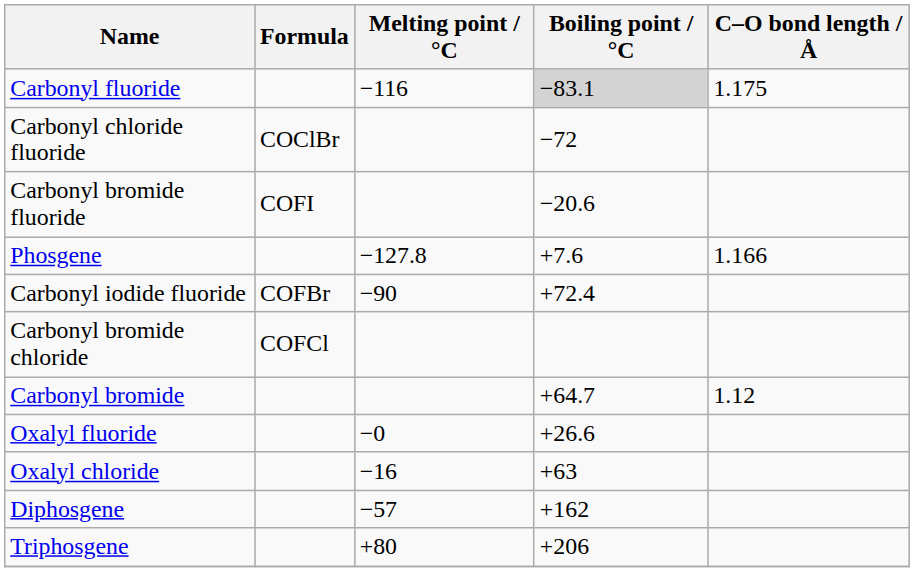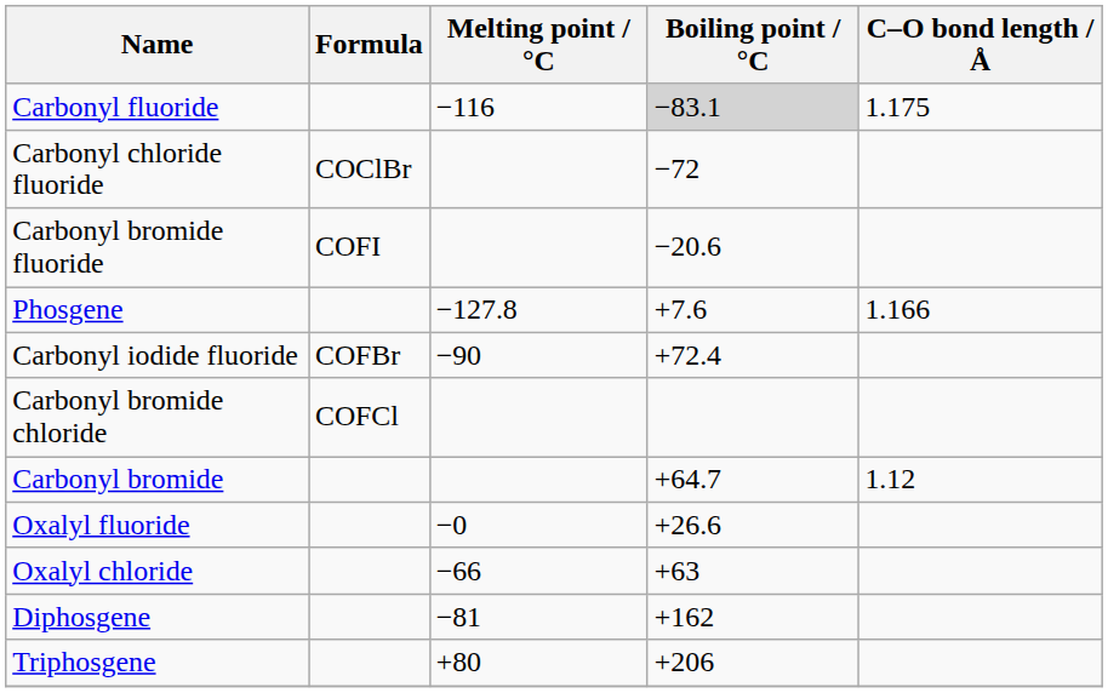 <table class="wikitable" style="text-align:left;">
 <tr>
 <th>Name</th>
 <th>Formula</th>
 <th>Melting point / °C</th>
 <th>Boiling point / °C</th>
 <th>C–O bond length / Å</th>
 </tr>
 <tr>
 <td><a href='#'>Carbonyl fluoride</a></td>
 <td></td>
 <td>−116</td>
 <td style="background: lightgrey;">−83.1</td>
 <td>1.175</td>
 </tr>
 <tr>
 <td>Carbonyl chloride fluoride</td>
 <td>COClBr</td>
 <td></td>
 <td>−72</td>
 <td></td>
 </tr>
 <tr>
 <td>Carbonyl bromide fluoride</td>
 <td>COFI</td>
 <td></td>
 <td>−20.6</td>
 <td></td>
 </tr>
 <tr>
 <td><a href='#'>Phosgene</a></td>
 <td></td>
 <td>−127.8</td>
 <td>+7.6</td>
 <td>1.166</td>
 </tr>
 <tr>
 <td>Carbonyl iodide fluoride</td>
 <td>COFBr</td>
 <td>−90</td>
 <td>+72.4</td>
 <td></td>
 </tr>
 <tr>
 <td>Carbonyl bromide chloride</td>
 <td>COFCl</td>
 <td></td>
 <td></td>
 <td></td>
 </tr>
 <tr>
 <td><a href='#'>Carbonyl bromide</a></td>
 <td></td>
 <td></td>
 <td>+64.7</td>
 <td>1.12</td>
 </tr>
 <tr>
 <td><a href='#'>Oxalyl fluoride</a></td>
 <td></td>
 <td>−0</td>
 <td>+26.6</td>
 <td></td>
 </tr>
 <tr>
 <td><a href='#'>Oxalyl chloride</a></td>
 <td></td>
-<td>−16</td>
+<td>−66</td>
 <td>+63</td>
 <td></td>
 </tr>
 <tr>
 <td><a href='#'>Diphosgene</a></td>
 <td></td>
-<td>−57</td>
+<td>−81</td>
 <td>+162</td>
 <td></td>
 </tr>
 <tr>
 <td><a href='#'>Triphosgene</a></td>
 <td></td>
 <td>+80</td>
 <td>+206</td>
 <td></td>
 </tr>
 <tr>
 </tr>
 </table>
